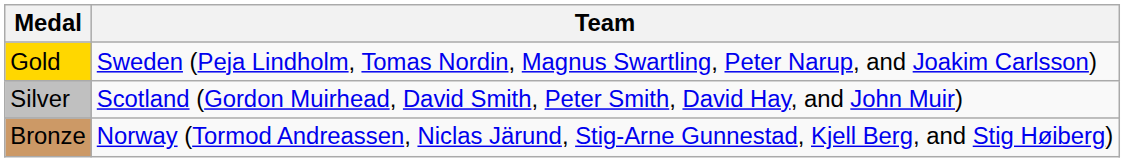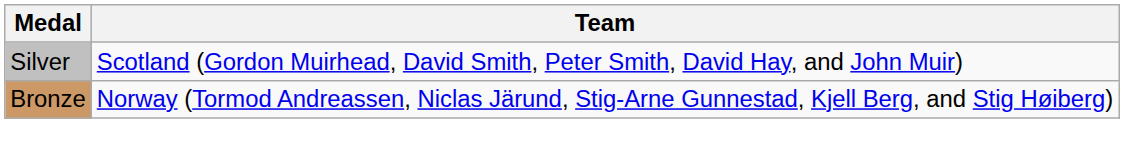 <table class="wikitable">
 <tr>
 <th>Medal</th>
 <th>Team</th>
-</tr>
-<tr>
-<td bgcolor="gold">Gold</td>
-<td>  <a href='#'>Sweden</a> (<a href='#'>Peja Lindholm</a>, <a href='#'>Tomas Nordin</a>, <a href='#'>Magnus Swartling</a>, <a href='#'>Peter Narup</a>, and <a href='#'>Joakim Carlsson</a>)</td>
 </tr>
 <tr>
 <td bgcolor="silver">Silver</td>
 <td>  <a href='#'>Scotland</a> (<a href='#'>Gordon Muirhead</a>, <a href='#'>David Smith</a>, <a href='#'>Peter Smith</a>, <a href='#'>David Hay</a>, and <a href='#'> John Muir</a>)</td>
 </tr>
 <tr>
 <td bgcolor="CC9966">Bronze</td>
 <td>  <a href='#'>Norway</a> (<a href='#'>Tormod Andreassen</a>, <a href='#'>Niclas Järund</a>, <a href='#'>Stig-Arne Gunnestad</a>, <a href='#'>Kjell Berg</a>, and <a href='#'>Stig Høiberg</a>)</td>
 </tr>
 </table>
